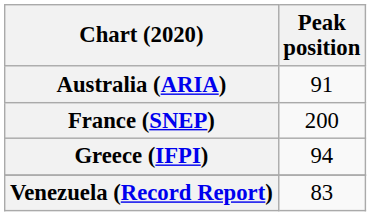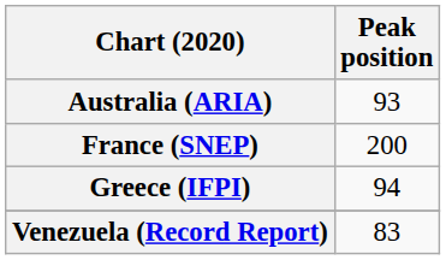 <table class="wikitable sortable plainrowheaders" style="text-align:center">
 <tr>
 <th scope="col">Chart (2020)</th>
 <th scope="col">Peak<br>position</th>
 </tr>
 <tr>
 <th scope="row">Australia (<a href='#'>ARIA</a>)</th>
-<td>91</td>
+<td>93</td>
 </tr>
 <tr>
 <th scope="row">France (<a href='#'>SNEP</a>)</th>
 <td>200</td>
 </tr>
 <tr>
 <th scope="row">Greece (<a href='#'>IFPI</a>)</th>
 <td>94</td>
 </tr>
 <tr>
 </tr>
 <tr>
 </tr>
 <tr>
 </tr>
 <tr>
 </tr>
 <tr>
 </tr>
 <tr>
 <th scope="row">Venezuela (<a href='#'>Record Report</a>)</th>
 <td>83</td>
 </tr>
 </table>
